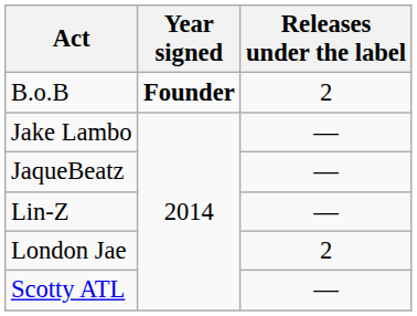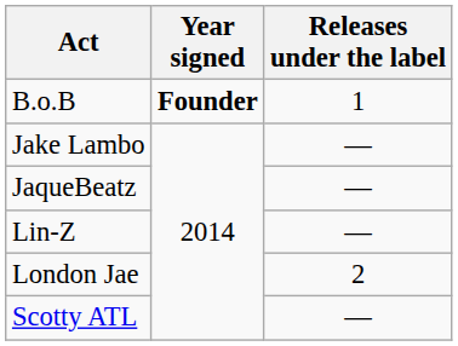 <table class="wikitable">
 <tr>
 <th>Act</th>
 <th>Year <br>signed</th>
 <th>Releases <br>under the label</th>
 </tr>
 <tr>
 <td>B.o.B</td>
 <td><strong>Founder</strong></td>
-<td style="text-align:center;">2</td>
+<td style="text-align:center;">1</td>
 </tr>
 <tr>
 <td>Jake Lambo</td>
 <td style="text-align:center;" rowspan="5">2014</td>
 <td style="text-align:center;">—</td>
 </tr>
 <tr>
 <td>JaqueBeatz</td>
 <td style="text-align:center;">—</td>
 </tr>
 <tr>
 <td>Lin-Z</td>
 <td style="text-align:center;">—</td>
 </tr>
 <tr>
 <td>London Jae</td>
 <td style="text-align:center;">2</td>
 </tr>
 <tr>
 <td><a href='#'>Scotty ATL</a></td>
 <td style="text-align:center;">—</td>
 </tr>
 </table>
